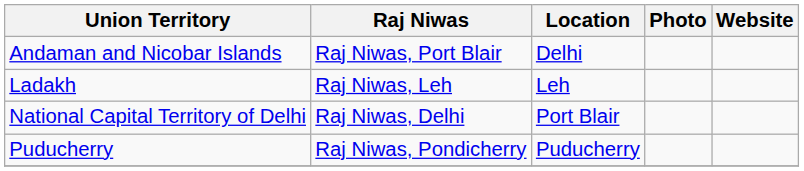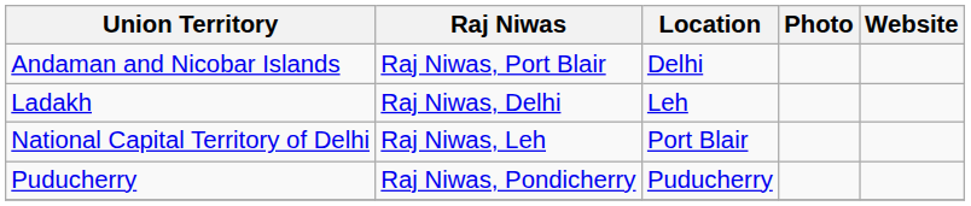 <table class="wikitable sortable">
 <tr>
 <th>Union Territory</th>
 <th>Raj Niwas</th>
 <th>Location</th>
 <th>Photo</th>
 <th>Website</th>
 </tr>
 <tr>
 <td><a href='#'>Andaman and Nicobar Islands</a></td>
 <td><a href='#'>Raj Niwas, Port Blair</a></td>
 <td><a href='#'>Delhi</a></td>
 <td></td>
 <td></td>
 </tr>
 <tr>
 <td><a href='#'>Ladakh</a></td>
-<td><a href='#'>Raj Niwas, Leh</a></td>
+<td><a href='#'>Raj Niwas, Delhi</a></td>
 <td><a href='#'>Leh</a></td>
 <td></td>
 <td></td>
 </tr>
 <tr>
 <td><a href='#'>National Capital Territory of Delhi</a></td>
-<td><a href='#'>Raj Niwas, Delhi</a></td>
+<td><a href='#'>Raj Niwas, Leh</a></td>
 <td><a href='#'>Port Blair</a></td>
 <td></td>
 <td></td>
 </tr>
 <tr>
 <td><a href='#'>Puducherry</a></td>
 <td><a href='#'>Raj Niwas, Pondicherry</a></td>
 <td><a href='#'>Puducherry</a></td>
 <td></td>
 <td></td>
 </tr>
 <tr>
 </tr>
 </table>
